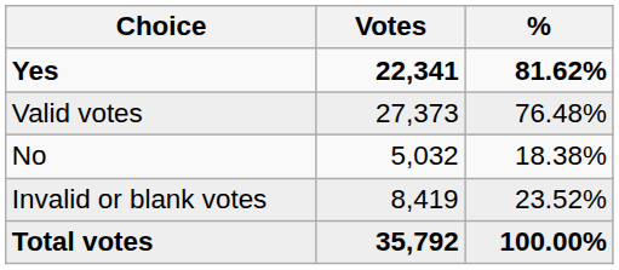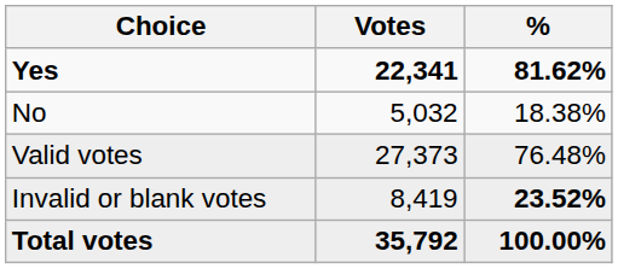 <table class="wikitable">
 <tr>
 <th style=width:11em>Choice</th>
 <th style=width:5em>Votes</th>
 <th style=width:5em>%</th>
 </tr>
 <tr>
 <td> <strong>Yes</strong></td>
 <td style="text-align: right;"><strong>22,341</strong></td>
 <td style="text-align: right;"><strong>81.62%	</strong></td>
 </tr>
-<tr style="background-color:#eeeeee" |>
-<td>Valid votes</td>
-<td style="text-align: right;">27,373</td>
-<td style="text-align: right;">76.48%</td>
-</tr>
 <tr>
 <td> No</td>
 <td style="text-align: right;">5,032</td>
 <td style="text-align: right;">18.38%</td>
 </tr>
 <tr style="background-color:#eeeeee" |>
+<td>Valid votes</td>
+<td style="text-align: right;">27,373</td>
+<td style="text-align: right;">76.48%</td>
+</tr>
+<tr style="background-color:#eeeeee" |>
 <td>Invalid or blank votes</td>
 <td style="text-align: right;">8,419</td>
-<td style="text-align: right;">23.52%</td>
+<td style="text-align: right;"><strong>23.52%</strong></td>
 </tr>
 <tr style="background-color:#eeeeee" |>
 <td><strong>Total votes </strong></td>
 <td style="text-align: right;"><strong>35,792</strong></td>
 <td style="text-align: right;"><strong>100.00%</strong></td>
 </tr>
 </table>
